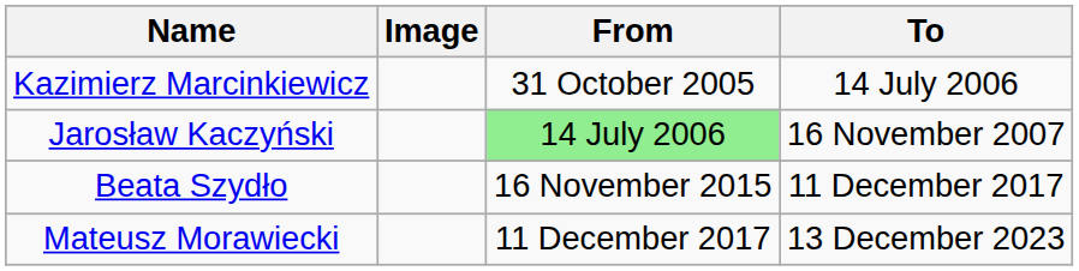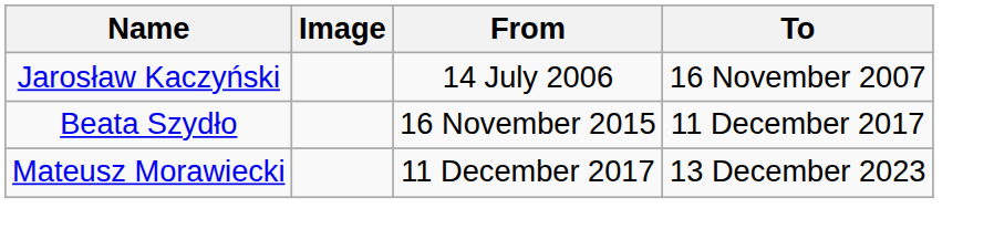 <table class="wikitable plainrowheaders" style="text-align:center">
 <tr>
 <th>Name</th>
 <th>Image</th>
 <th>From</th>
 <th>To</th>
 </tr>
 <tr>
-<td><a href='#'>Kazimierz Marcinkiewicz</a></td>
-<td></td>
-<td>31 October 2005</td>
-<td>14 July 2006</td>
-</tr>
-<tr>
 <td><a href='#'>Jarosław Kaczyński</a></td>
 <td></td>
-<td style="background: lightgreen;">14 July 2006</td>
+<td>14 July 2006</td>
 <td>16 November 2007</td>
 </tr>
 <tr>
 <td><a href='#'>Beata Szydło</a></td>
 <td></td>
 <td>16 November 2015</td>
 <td>11 December 2017</td>
 </tr>
 <tr>
 <td><a href='#'>Mateusz Morawiecki</a></td>
 <td></td>
 <td>11 December 2017</td>
 <td>13 December 2023</td>
 </tr>
 </table>
